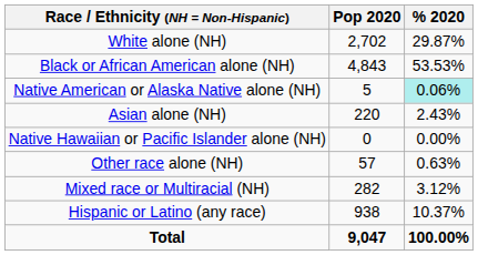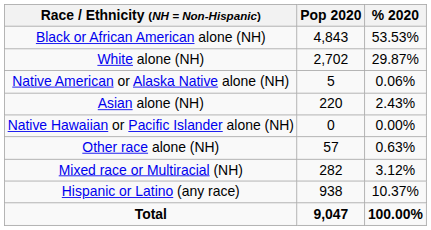 <table class="wikitable" style="text-align:center;">
 <tr>
 <th>Race / Ethnicity <small>(<em>NH = Non-Hispanic</em>)</small></th>
 <th>Pop 2020</th>
 <th>% 2020</th>
 </tr>
 <tr>
+<td><a href='#'>Black or African American</a> alone (NH)</td>
+<td>4,843</td>
+<td>53.53%</td>
+</tr>
+<tr>
 <td><a href='#'>White</a> alone (NH)</td>
 <td>2,702</td>
 <td>29.87%</td>
 </tr>
 <tr>
-<td><a href='#'>Black or African American</a> alone (NH)</td>
-<td>4,843</td>
-<td>53.53%</td>
-</tr>
-<tr>
 <td><a href='#'>Native American</a> or <a href='#'>Alaska Native</a> alone (NH)</td>
 <td>5</td>
-<td style="background: paleturquoise;">0.06%</td>
+<td>0.06%</td>
 </tr>
 <tr>
 <td><a href='#'>Asian</a> alone (NH)</td>
 <td>220</td>
 <td>2.43%</td>
 </tr>
 <tr>
 <td><a href='#'>Native Hawaiian</a> or <a href='#'>Pacific Islander</a> alone (NH)</td>
 <td>0</td>
 <td>0.00%</td>
 </tr>
 <tr>
 <td><a href='#'>Other race</a> alone (NH)</td>
 <td>57</td>
 <td>0.63%</td>
 </tr>
 <tr>
 <td><a href='#'>Mixed race or Multiracial</a> (NH)</td>
 <td>282</td>
 <td>3.12%</td>
 </tr>
 <tr>
 <td><a href='#'>Hispanic or Latino</a> (any race)</td>
 <td>938</td>
 <td>10.37%</td>
 </tr>
 <tr>
 <td><strong>Total</strong></td>
 <td><strong>9,047</strong></td>
 <td><strong>100.00%</strong></td>
 </tr>
 </table>
